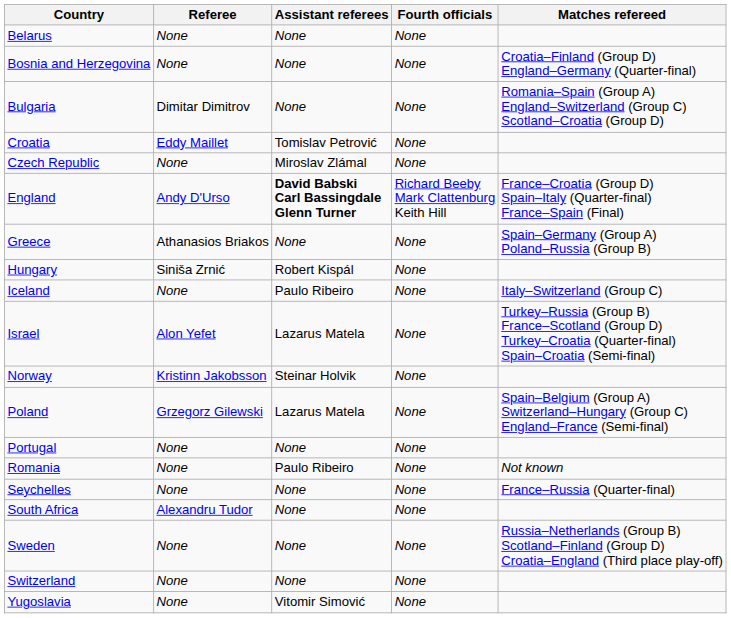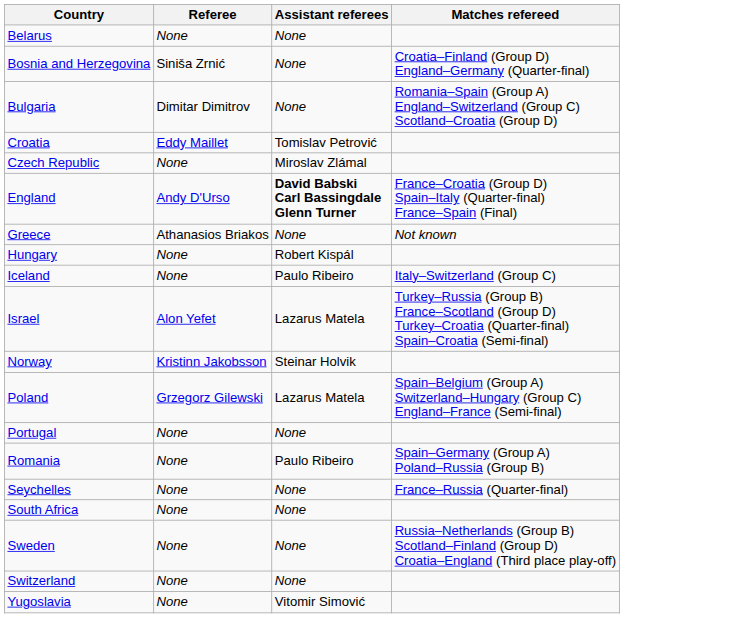 <table class="wikitable">
 <tr>
 <th>Country</th>
 <th>Referee</th>
 <th>Assistant referees</th>
-<th>Fourth officials</th>
 <th>Matches refereed</th>
 </tr>
 <tr>
 <td> <a href='#'>Belarus</a></td>
 <td><em>None</em></td>
 <td><em>None</em></td>
-<td><em>None</em></td>
 <td></td>
 </tr>
 <tr>
 <td> <a href='#'>Bosnia and Herzegovina</a></td>
-<td><em>None</em></td>
-<td><em>None</em></td>
+<td>Siniša Zrnić</td>
 <td><em>None</em></td>
 <td><a href='#'>Croatia–Finland</a> (Group D)<br><a href='#'>England–Germany</a> (Quarter-final)</td>
 </tr>
 <tr>
 <td> <a href='#'>Bulgaria</a></td>
 <td>Dimitar Dimitrov</td>
 <td><em>None</em></td>
-<td><em>None</em></td>
 <td><a href='#'>Romania–Spain</a> (Group A)<br><a href='#'>England–Switzerland</a> (Group C)<br><a href='#'>Scotland–Croatia</a> (Group D)</td>
 </tr>
 <tr>
 <td> <a href='#'>Croatia</a></td>
 <td><a href='#'>Eddy Maillet</a></td>
 <td>Tomislav Petrović</td>
-<td><em>None</em></td>
 <td></td>
 </tr>
 <tr>
 <td> <a href='#'>Czech Republic</a></td>
 <td><em>None</em></td>
 <td>Miroslav Zlámal</td>
-<td><em>None</em></td>
 <td></td>
 </tr>
 <tr>
 <td> <a href='#'>England</a></td>
 <td><a href='#'>Andy D'Urso</a></td>
 <td><strong>David Babski<br>Carl Bassingdale<br>Glenn Turner</strong></td>
-<td><a href='#'>Richard Beeby</a><br><a href='#'>Mark Clattenburg</a><br>Keith Hill</td>
 <td><a href='#'>France–Croatia</a> (Group D)<br><a href='#'>Spain–Italy</a> (Quarter-final)<br><a href='#'>France–Spain</a> (Final)</td>
 </tr>
 <tr>
 <td> <a href='#'>Greece</a></td>
 <td>Athanasios Briakos</td>
 <td><em>None</em></td>
-<td><em>None</em></td>
-<td><a href='#'>Spain–Germany</a> (Group A)<br><a href='#'>Poland–Russia</a> (Group B)</td>
+<td><em>Not known</em></td>
 </tr>
 <tr>
 <td> <a href='#'>Hungary</a></td>
-<td>Siniša Zrnić</td>
+<td><em>None</em></td>
 <td>Robert Kispál</td>
-<td><em>None</em></td>
 <td></td>
 </tr>
 <tr>
 <td> <a href='#'>Iceland</a></td>
 <td><em>None</em></td>
 <td>Paulo Ribeiro</td>
-<td><em>None</em></td>
 <td><a href='#'>Italy–Switzerland</a> (Group C)</td>
 </tr>
 <tr>
 <td> <a href='#'>Israel</a></td>
 <td><a href='#'>Alon Yefet</a></td>
 <td>Lazarus Matela</td>
-<td><em>None</em></td>
 <td><a href='#'>Turkey–Russia</a> (Group B)<br><a href='#'>France–Scotland</a> (Group D)<br><a href='#'>Turkey–Croatia</a> (Quarter-final)<br><a href='#'>Spain–Croatia</a> (Semi-final)</td>
 </tr>
 <tr>
 <td> <a href='#'>Norway</a></td>
 <td><a href='#'>Kristinn Jakobsson</a></td>
 <td>Steinar Holvik</td>
-<td><em>None</em></td>
 <td></td>
 </tr>
 <tr>
 <td> <a href='#'>Poland</a></td>
 <td><a href='#'>Grzegorz Gilewski</a></td>
 <td>Lazarus Matela</td>
-<td><em>None</em></td>
 <td><a href='#'>Spain–Belgium</a> (Group A)<br><a href='#'>Switzerland–Hungary</a> (Group C)<br><a href='#'>England–France</a> (Semi-final)</td>
 </tr>
 <tr>
 <td> <a href='#'>Portugal</a></td>
-<td><em>None</em></td>
 <td><em>None</em></td>
 <td><em>None</em></td>
 <td></td>
 </tr>
 <tr>
 <td> <a href='#'>Romania</a></td>
 <td><em>None</em></td>
 <td>Paulo Ribeiro</td>
-<td><em>None</em></td>
-<td><em>Not known</em></td>
+<td><a href='#'>Spain–Germany</a> (Group A)<br><a href='#'>Poland–Russia</a> (Group B)</td>
 </tr>
 <tr>
 <td> <a href='#'>Seychelles</a></td>
-<td><em>None</em></td>
 <td><em>None</em></td>
 <td><em>None</em></td>
 <td><a href='#'>France–Russia</a> (Quarter-final)</td>
 </tr>
 <tr>
 <td> <a href='#'>South Africa</a></td>
-<td><a href='#'>Alexandru Tudor</a></td>
 <td><em>None</em></td>
 <td><em>None</em></td>
 <td></td>
 </tr>
 <tr>
 <td> <a href='#'>Sweden</a></td>
 <td><em>None</em></td>
 <td><em>None</em></td>
-<td><em>None</em></td>
 <td><a href='#'>Russia–Netherlands</a> (Group B)<br><a href='#'>Scotland–Finland</a> (Group D)<br><a href='#'>Croatia–England</a> (Third place play-off)</td>
 </tr>
 <tr>
 <td> <a href='#'>Switzerland</a></td>
-<td><em>None</em></td>
 <td><em>None</em></td>
 <td><em>None</em></td>
 <td></td>
 </tr>
 <tr>
 <td> <a href='#'>Yugoslavia</a></td>
 <td><em>None</em></td>
 <td>Vitomir Simović</td>
-<td><em>None</em></td>
 <td></td>
 </tr>
 </table>
